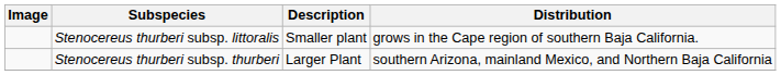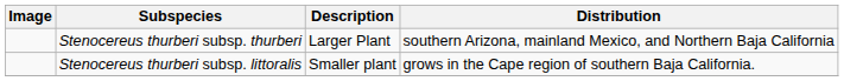 <table class="wikitable ">
 <tr>
 <th>Image</th>
 <th>Subspecies</th>
 <th>Description</th>
 <th>Distribution</th>
 </tr>
 <tr>
 <td></td>
+<td><em>Stenocereus thurberi</em> subsp. <em>thurberi</em></td>
+<td>Larger Plant</td>
+<td>southern Arizona, mainland Mexico, and Northern Baja California</td>
+</tr>
+<tr>
+<td></td>
 <td><em>Stenocereus thurberi</em> subsp. <em>littoralis</em> </td>
 <td>Smaller plant </td>
 <td>grows in the Cape region of southern Baja California.</td>
 </tr>
 <tr>
-<td></td>
-<td><em>Stenocereus thurberi</em> subsp. <em>thurberi</em></td>
-<td>Larger Plant</td>
-<td>southern Arizona, mainland Mexico, and Northern Baja California</td>
-</tr>
-<tr>
 </tr>
 </table>
